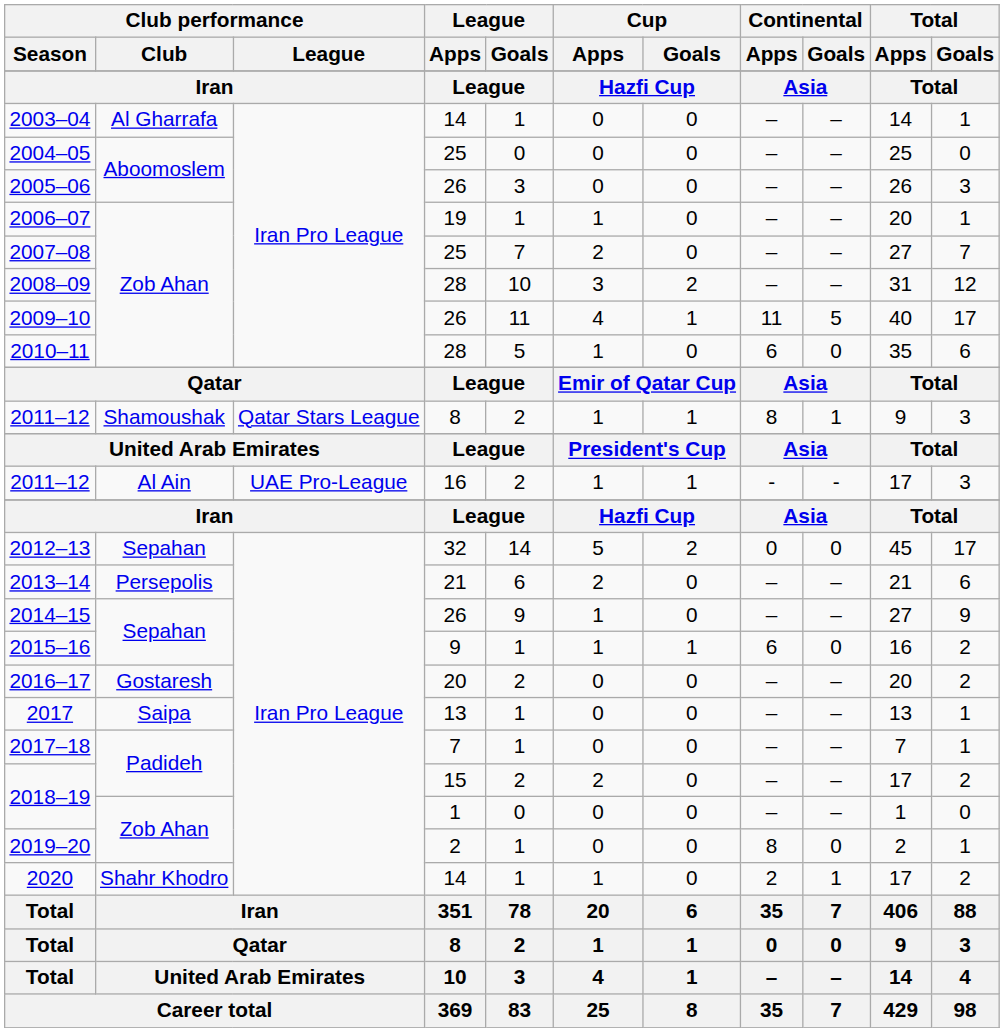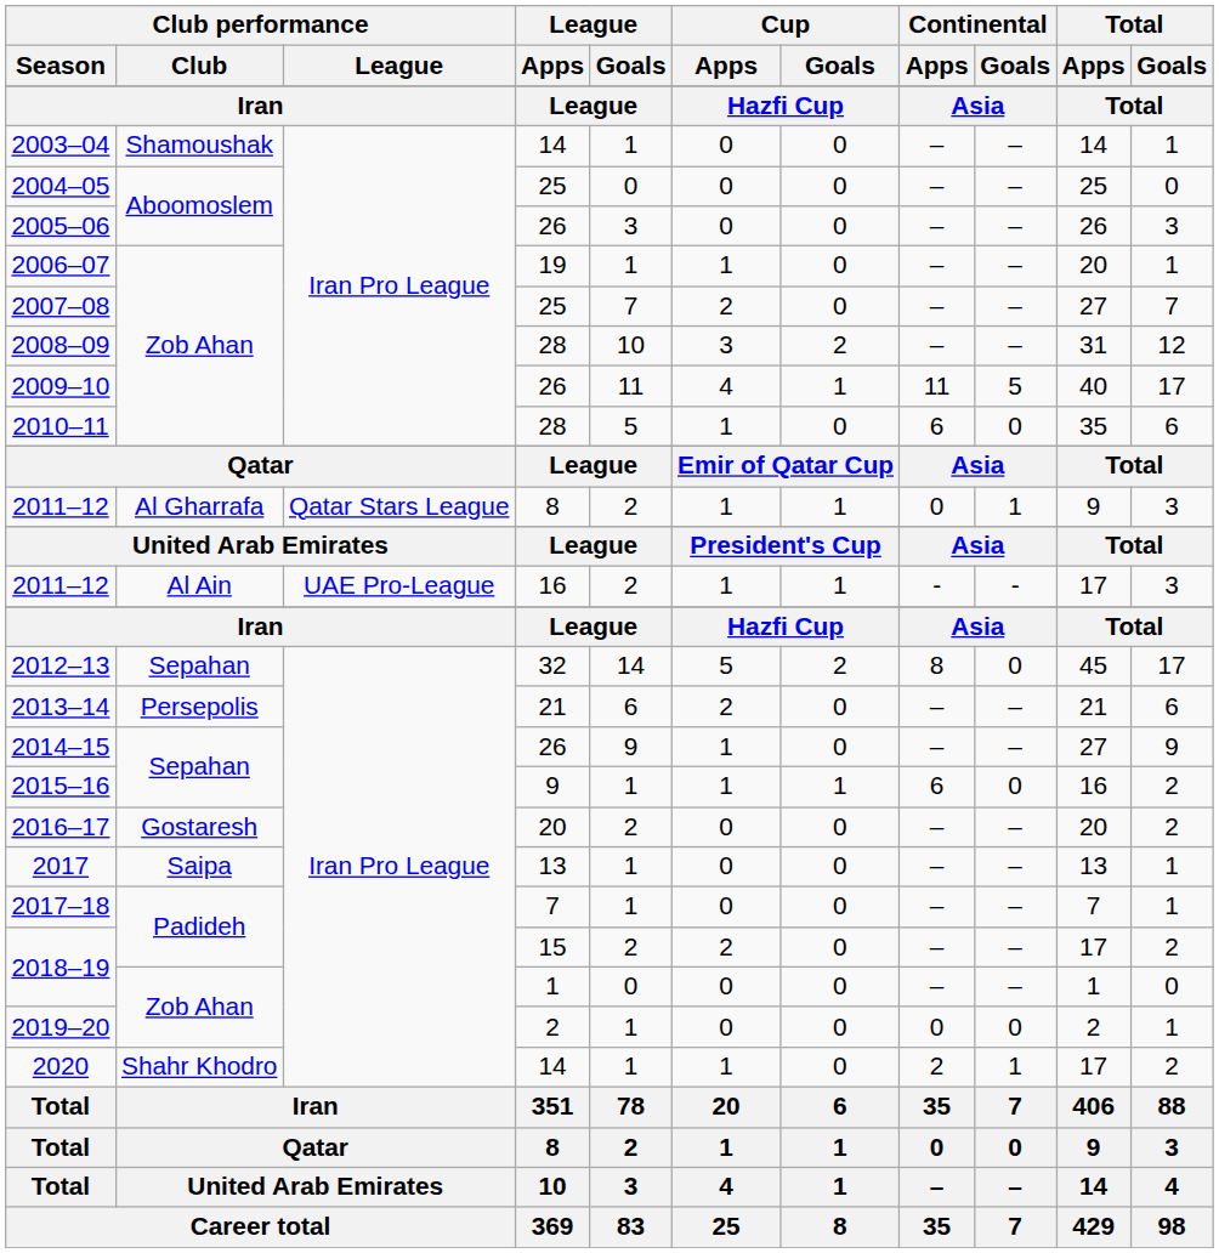 <table class="wikitable" style="text-align:center">
 <tr>
 <th colspan=3>Club performance</th>
 <th colspan=2>League</th>
 <th colspan=2>Cup</th>
 <th colspan=2>Continental</th>
 <th colspan=2>Total</th>
 </tr>
 <tr>
 <th>Season</th>
 <th>Club</th>
 <th>League</th>
 <th>Apps</th>
 <th>Goals</th>
 <th>Apps</th>
 <th>Goals</th>
 <th>Apps</th>
 <th>Goals</th>
 <th>Apps</th>
 <th>Goals</th>
 </tr>
 <tr>
 </tr>
 <tr>
 <th colspan=3>Iran</th>
 <th colspan=2>League</th>
 <th colspan=2><a href='#'>Hazfi Cup</a></th>
 <th colspan=2><a href='#'>Asia</a></th>
 <th colspan=2>Total</th>
 </tr>
 <tr>
 <td><a href='#'>2003–04</a></td>
-<td><a href='#'>Al Gharrafa</a></td>
+<td><a href='#'>Shamoushak</a></td>
 <td rowspan="8"><a href='#'>Iran Pro League</a></td>
 <td>14</td>
 <td>1</td>
 <td>0</td>
 <td>0</td>
 <td>–</td>
 <td>–</td>
 <td>14</td>
 <td>1</td>
 </tr>
 <tr>
 <td><a href='#'>2004–05</a></td>
 <td rowspan="2"><a href='#'>Aboomoslem</a></td>
 <td>25</td>
 <td>0</td>
 <td>0</td>
 <td>0</td>
 <td>–</td>
 <td>–</td>
 <td>25</td>
 <td>0</td>
 </tr>
 <tr>
 <td><a href='#'>2005–06</a></td>
 <td>26</td>
 <td>3</td>
 <td>0</td>
 <td>0</td>
 <td>–</td>
 <td>–</td>
 <td>26</td>
 <td>3</td>
 </tr>
 <tr>
 <td><a href='#'>2006–07</a></td>
 <td rowspan="5"><a href='#'>Zob Ahan</a></td>
 <td>19</td>
 <td>1</td>
 <td>1</td>
 <td>0</td>
 <td>–</td>
 <td>–</td>
 <td>20</td>
 <td>1</td>
 </tr>
 <tr>
 <td><a href='#'>2007–08</a></td>
 <td>25</td>
 <td>7</td>
 <td>2</td>
 <td>0</td>
 <td>–</td>
 <td>–</td>
 <td>27</td>
 <td>7</td>
 </tr>
 <tr>
 <td><a href='#'>2008–09</a></td>
 <td>28</td>
 <td>10</td>
 <td>3</td>
 <td>2</td>
 <td>–</td>
 <td>–</td>
 <td>31</td>
 <td>12</td>
 </tr>
 <tr>
 <td><a href='#'>2009–10</a></td>
 <td>26</td>
 <td>11</td>
 <td>4</td>
 <td>1</td>
 <td>11</td>
 <td>5</td>
 <td>40</td>
 <td>17</td>
 </tr>
 <tr>
 <td><a href='#'>2010–11</a></td>
 <td>28</td>
 <td>5</td>
 <td>1</td>
 <td>0</td>
 <td>6</td>
 <td>0</td>
 <td>35</td>
 <td>6</td>
 </tr>
 <tr>
 </tr>
 <tr>
 <th colspan=3>Qatar</th>
 <th colspan=2>League</th>
 <th colspan=2><a href='#'>Emir of Qatar Cup</a></th>
 <th colspan=2><a href='#'>Asia</a></th>
 <th colspan=2>Total</th>
 </tr>
 <tr>
 <td><a href='#'>2011–12</a></td>
-<td><a href='#'>Shamoushak</a></td>
+<td><a href='#'>Al Gharrafa</a></td>
 <td><a href='#'>Qatar Stars League</a></td>
 <td>8</td>
 <td>2</td>
 <td>1</td>
 <td>1</td>
-<td>8</td>
+<td>0</td>
 <td>1</td>
 <td>9</td>
 <td>3</td>
 </tr>
 <tr>
 </tr>
 <tr>
 <th colspan=3>United Arab Emirates</th>
 <th colspan=2>League</th>
 <th colspan=2><a href='#'>President's Cup</a></th>
 <th colspan=2><a href='#'>Asia</a></th>
 <th colspan=2>Total</th>
 </tr>
 <tr>
 <td><a href='#'>2011–12</a></td>
 <td><a href='#'>Al Ain</a></td>
 <td><a href='#'>UAE Pro-League</a></td>
 <td>16</td>
 <td 2>2</td>
 <td>1</td>
 <td>1</td>
 <td>-</td>
 <td>-</td>
 <td>17</td>
 <td>3</td>
 </tr>
 <tr>
 </tr>
 <tr>
 <th colspan=3>Iran</th>
 <th colspan=2>League</th>
 <th colspan=2><a href='#'>Hazfi Cup</a></th>
 <th colspan=2><a href='#'>Asia</a></th>
 <th colspan=2>Total</th>
 </tr>
 <tr>
 <td><a href='#'>2012–13</a></td>
 <td><a href='#'>Sepahan</a></td>
 <td rowspan="11"><a href='#'>Iran Pro League</a></td>
 <td>32</td>
 <td>14</td>
 <td>5</td>
 <td>2</td>
-<td>0</td>
+<td>8</td>
 <td>0</td>
 <td>45</td>
 <td>17</td>
 </tr>
 <tr>
 <td><a href='#'>2013–14</a></td>
 <td><a href='#'>Persepolis</a></td>
 <td>21</td>
 <td>6</td>
 <td>2</td>
 <td>0</td>
 <td>–</td>
 <td>–</td>
 <td>21</td>
 <td>6</td>
 </tr>
 <tr>
 <td><a href='#'>2014–15</a></td>
 <td rowspan="2"><a href='#'>Sepahan</a></td>
 <td>26</td>
 <td>9</td>
 <td>1</td>
 <td>0</td>
 <td>–</td>
 <td>–</td>
 <td>27</td>
 <td>9</td>
 </tr>
 <tr>
 <td><a href='#'>2015–16</a></td>
 <td>9</td>
 <td>1</td>
 <td>1</td>
 <td>1</td>
 <td>6</td>
 <td>0</td>
 <td>16</td>
 <td>2</td>
 </tr>
 <tr>
 <td><a href='#'>2016–17</a></td>
 <td><a href='#'>Gostaresh</a></td>
 <td>20</td>
 <td>2</td>
 <td>0</td>
 <td>0</td>
 <td>–</td>
 <td>–</td>
 <td>20</td>
 <td>2</td>
 </tr>
 <tr>
 <td><a href='#'>2017</a></td>
 <td><a href='#'>Saipa</a></td>
 <td>13</td>
 <td>1</td>
 <td>0</td>
 <td>0</td>
 <td>–</td>
 <td>–</td>
 <td>13</td>
 <td>1</td>
 </tr>
 <tr>
 <td><a href='#'>2017–18</a></td>
 <td rowspan="2"><a href='#'>Padideh</a></td>
 <td>7</td>
 <td>1</td>
 <td>0</td>
 <td>0</td>
 <td>–</td>
 <td>–</td>
 <td>7</td>
 <td>1</td>
 </tr>
 <tr>
 <td rowspan="2"><a href='#'>2018–19</a></td>
 <td>15</td>
 <td>2</td>
 <td>2</td>
 <td>0</td>
 <td>–</td>
 <td>–</td>
 <td>17</td>
 <td>2</td>
 </tr>
 <tr>
 <td rowspan="2"><a href='#'>Zob Ahan</a></td>
 <td>1</td>
 <td>0</td>
 <td>0</td>
 <td>0</td>
 <td>–</td>
 <td>–</td>
 <td>1</td>
 <td>0</td>
 </tr>
 <tr>
 <td><a href='#'>2019–20</a></td>
 <td>2</td>
 <td>1</td>
 <td>0</td>
 <td>0</td>
-<td>8</td>
+<td>0</td>
 <td>0</td>
 <td>2</td>
 <td>1</td>
 </tr>
 <tr>
 <td><a href='#'>2020</a></td>
 <td><a href='#'>Shahr Khodro</a></td>
 <td>14</td>
 <td>1</td>
 <td>1</td>
 <td>0</td>
 <td>2</td>
 <td>1</td>
 <td>17</td>
 <td>2</td>
 </tr>
 <tr>
 <th rowspan="1">Total</th>
 <th colspan="2">Iran</th>
 <th>351</th>
 <th>78</th>
 <th>20</th>
 <th>6</th>
 <th>35</th>
 <th>7</th>
 <th>406</th>
 <th>88</th>
 </tr>
 <tr>
 <th rowspan=1>Total</th>
 <th colspan=2>Qatar</th>
 <th>8</th>
 <th>2</th>
 <th>1</th>
 <th>1</th>
 <th>0</th>
 <th>0</th>
 <th>9</th>
 <th>3</th>
 </tr>
 <tr>
 <th rowspan=1>Total</th>
 <th colspan=2>United Arab Emirates</th>
 <th>10</th>
 <th>3</th>
 <th>4</th>
 <th>1</th>
 <th>–</th>
 <th>–</th>
 <th>14</th>
 <th>4</th>
 </tr>
 <tr>
 <th colspan=3>Career total</th>
 <th>369</th>
 <th>83</th>
 <th>25</th>
 <th>8</th>
 <th>35</th>
 <th>7</th>
 <th>429</th>
 <th>98</th>
 </tr>
 </table>
